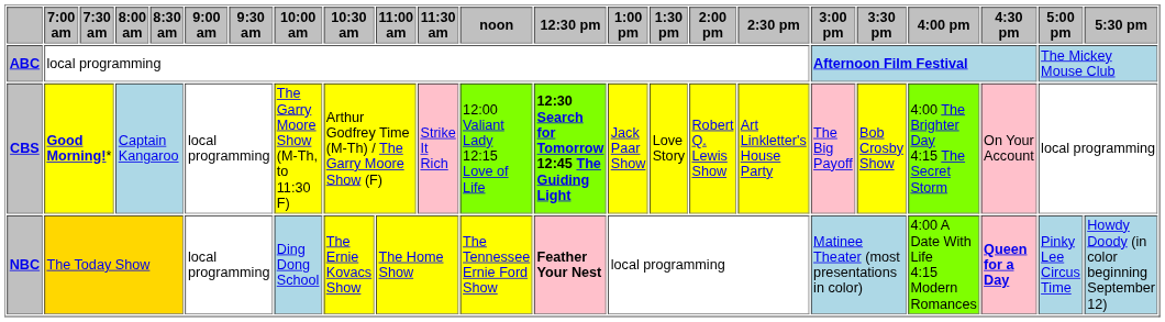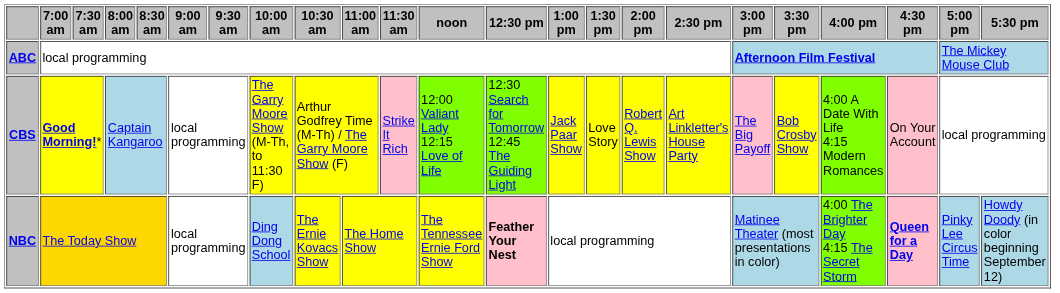 <table border="1" cellpadding="2">
 <tr>
 <th bgcolor="#C0C0C0"> </th>
 <th width="13%" bgcolor="#C0C0C0">7:00 am</th>
 <th width="14%" bgcolor="#C0C0C0">7:30 am</th>
 <th width="13%" bgcolor="#C0C0C0">8:00 am</th>
 <th width="14%" bgcolor="#C0C0C0">8:30 am</th>
 <th width="13%" bgcolor="#C0C0C0">9:00 am</th>
 <th width="14%" bgcolor="#C0C0C0">9:30 am</th>
 <th width="13%" bgcolor="#C0C0C0">10:00 am</th>
 <th width="14%" bgcolor="#C0C0C0">10:30 am</th>
 <th width="13%" bgcolor="#C0C0C0">11:00 am</th>
 <th width="14%" bgcolor="#C0C0C0">11:30 am</th>
 <th width="13%" bgcolor="#C0C0C0">noon</th>
 <th width="14%" bgcolor="#C0C0C0">12:30 pm</th>
 <th width="13%" bgcolor="#C0C0C0">1:00 pm</th>
 <th width="14%" bgcolor="#C0C0C0">1:30 pm</th>
 <th width="13%" bgcolor="#C0C0C0">2:00 pm</th>
 <th width="14%" bgcolor="#C0C0C0">2:30 pm</th>
 <th width="13%" bgcolor="#C0C0C0">3:00 pm</th>
 <th width="14%" bgcolor="#C0C0C0">3:30 pm</th>
 <th width="13%" bgcolor="#C0C0C0">4:00 pm</th>
 <th width="14%" bgcolor="#C0C0C0">4:30 pm</th>
 <th width="13%" bgcolor="#C0C0C0">5:00 pm</th>
 <th width="14%" bgcolor="#C0C0C0">5:30 pm</th>
 </tr>
 <tr>
 <th bgcolor="#C0C0C0"><a href='#'>ABC</a></th>
 <td bgcolor="white" colspan="16">local programming</td>
 <td bgcolor="lightblue" colspan="4"><strong><a href='#'>Afternoon Film Festival</a></strong></td>
 <td bgcolor="lightblue" colspan="2"><a href='#'>The Mickey Mouse Club</a></td>
 </tr>
 <tr>
 <th bgcolor="#C0C0C0"><a href='#'>CBS</a></th>
 <td bgcolor="yellow" colspan="2"><strong><a href='#'>Good Morning!</a></strong>*</td>
 <td bgcolor="lightblue" colspan="2"><a href='#'>Captain Kangaroo</a></td>
 <td bgcolor="white" colspan="2">local programming</td>
 <td bgcolor="yellow"><a href='#'>The Garry Moore Show</a> (M-Th, to 11:30 F)</td>
 <td bgcolor="yellow" colspan="2">Arthur Godfrey Time (M-Th) / <a href='#'>The Garry Moore Show</a> (F)</td>
 <td bgcolor="pink"><a href='#'>Strike It Rich</a></td>
 <td bgcolor="chartreuse">12:00 <a href='#'>Valiant Lady</a><br>12:15 <a href='#'>Love of Life</a></td>
-<td bgcolor="chartreuse"><strong>12:30 <a href='#'>Search for Tomorrow</a><br>12:45 <a href='#'>The Guiding Light</a></strong></td>
+<td bgcolor="chartreuse">12:30 <a href='#'>Search for Tomorrow</a><br>12:45 <a href='#'>The Guiding Light</a></td>
 <td bgcolor="yellow"><a href='#'>Jack Paar Show</a></td>
 <td bgcolor="yellow">Love Story</td>
 <td bgcolor="yellow"><a href='#'>Robert Q. Lewis Show</a></td>
 <td bgcolor="yellow"><a href='#'>Art Linkletter's House Party</a></td>
 <td bgcolor="pink"><a href='#'>The Big Payoff</a></td>
 <td bgcolor="yellow"><a href='#'>Bob Crosby Show</a></td>
-<td bgcolor="chartreuse">4:00 <a href='#'>The Brighter Day</a><br>4:15 <a href='#'>The Secret Storm</a></td>
+<td bgcolor="chartreuse">4:00 A Date With Life<br>4:15 Modern Romances</td>
 <td bgcolor="pink">On Your Account</td>
 <td bgcolor="white" colspan="2">local programming</td>
 </tr>
 <tr>
 <th bgcolor="#C0C0C0"><a href='#'>NBC</a></th>
 <td bgcolor="gold" colspan="4"><a href='#'>The Today Show</a></td>
 <td bgcolor="white" colspan="2">local programming</td>
 <td bgcolor="lightblue"><a href='#'>Ding Dong School</a></td>
 <td bgcolor="yellow"><a href='#'>The Ernie Kovacs Show</a></td>
 <td colspan="2" bgcolor="yellow"><a href='#'>The Home Show</a></td>
 <td bgcolor="yellow"><a href='#'>The Tennessee Ernie Ford Show</a></td>
 <td bgcolor="pink"><strong>Feather Your Nest</strong></td>
 <td bgcolor="white" colspan="4">local programming</td>
 <td bgcolor="lightblue" colspan="2"><a href='#'>Matinee Theater</a> (most presentations in color)</td>
-<td bgcolor="chartreuse">4:00 A Date With Life<br>4:15 Modern Romances</td>
+<td bgcolor="chartreuse">4:00 <a href='#'>The Brighter Day</a><br>4:15 <a href='#'>The Secret Storm</a></td>
 <td bgcolor="pink"><strong><a href='#'>Queen for a Day</a></strong></td>
 <td bgcolor="lightblue"><a href='#'>Pinky Lee Circus Time</a></td>
 <td bgcolor="lightblue"><a href='#'>Howdy Doody</a> (in color beginning September 12)</td>
 </tr>
 </table>
